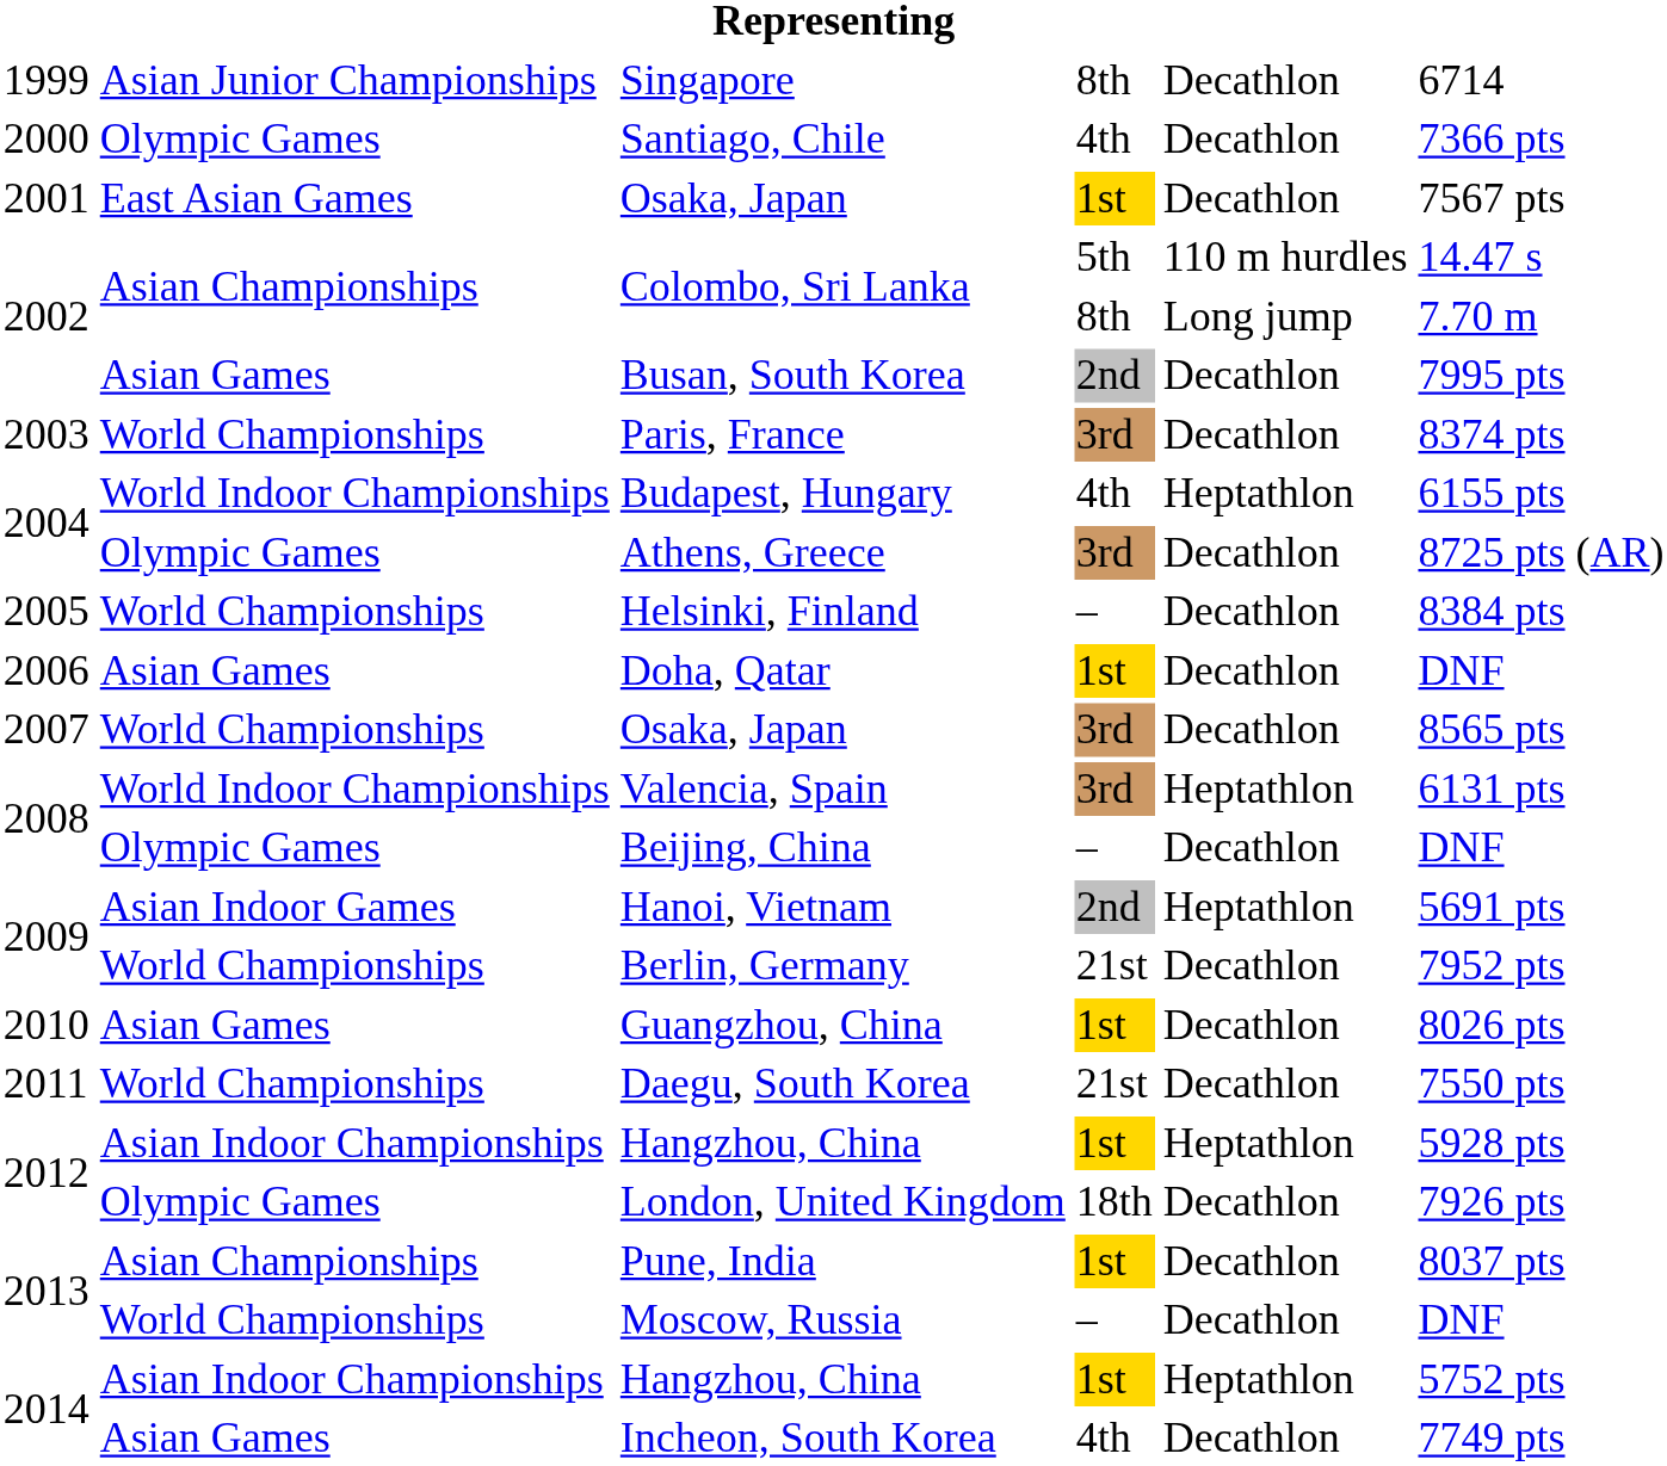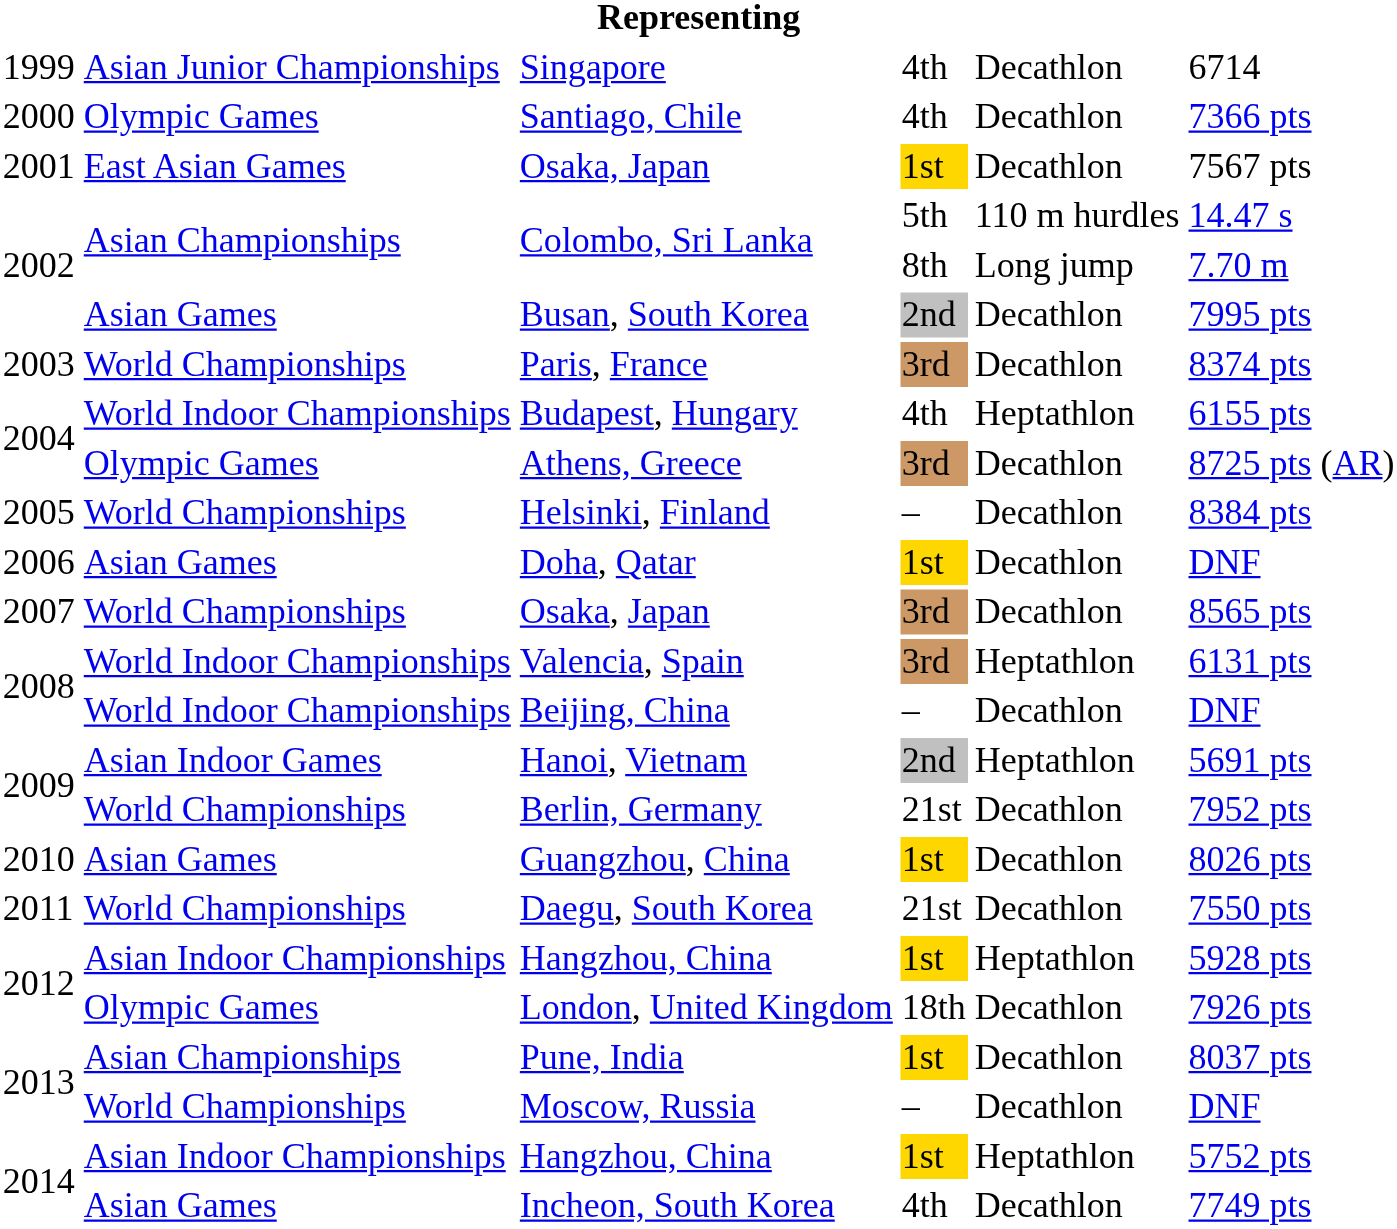 <table>
 <tr>
 <th colspan="6">Representing </th>
 </tr>
 <tr>
 <td>1999</td>
 <td><a href='#'>Asian Junior Championships</a></td>
 <td><a href='#'>Singapore</a></td>
-<td>8th</td>
+<td>4th</td>
 <td>Decathlon</td>
 <td>6714 </td>
 </tr>
 <tr>
 <td>2000</td>
 <td><a href='#'>Olympic Games</a></td>
 <td><a href='#'>Santiago, Chile</a></td>
 <td>4th</td>
 <td>Decathlon</td>
 <td><a href='#'>7366 pts</a></td>
 </tr>
 <tr>
 <td>2001</td>
 <td><a href='#'>East Asian Games</a></td>
 <td><a href='#'>Osaka, Japan</a></td>
 <td bgcolor="gold">1st</td>
 <td>Decathlon</td>
 <td>7567 pts</td>
 </tr>
 <tr>
 <td rowspan=3>2002</td>
 <td rowspan=2><a href='#'>Asian Championships</a></td>
 <td rowspan=2><a href='#'>Colombo, Sri Lanka</a></td>
 <td>5th</td>
 <td>110 m hurdles</td>
 <td><a href='#'>14.47 s</a></td>
 </tr>
 <tr>
 <td>8th</td>
 <td>Long jump</td>
 <td><a href='#'>7.70 m</a></td>
 </tr>
 <tr>
 <td><a href='#'>Asian Games</a></td>
 <td><a href='#'>Busan</a>, <a href='#'>South Korea</a></td>
 <td bgcolor="silver">2nd</td>
 <td>Decathlon</td>
 <td><a href='#'>7995 pts</a></td>
 </tr>
 <tr>
 <td>2003</td>
 <td><a href='#'>World Championships</a></td>
 <td><a href='#'>Paris</a>, <a href='#'>France</a></td>
 <td bgcolor="CC9966">3rd</td>
 <td>Decathlon</td>
 <td><a href='#'>8374 pts</a></td>
 </tr>
 <tr>
 <td rowspan=2>2004</td>
 <td><a href='#'>World Indoor Championships</a></td>
 <td><a href='#'>Budapest</a>, <a href='#'>Hungary</a></td>
 <td>4th</td>
 <td>Heptathlon</td>
 <td><a href='#'>6155 pts</a></td>
 </tr>
 <tr>
 <td><a href='#'>Olympic Games</a></td>
 <td><a href='#'>Athens, Greece</a></td>
 <td bgcolor="CC9966">3rd</td>
 <td>Decathlon</td>
 <td><a href='#'>8725 pts</a> (<a href='#'>AR</a>)</td>
 </tr>
 <tr>
 <td>2005</td>
 <td><a href='#'>World Championships</a></td>
 <td><a href='#'>Helsinki</a>, <a href='#'>Finland</a></td>
 <td>–</td>
 <td>Decathlon</td>
 <td><a href='#'>8384 pts</a></td>
 </tr>
 <tr>
 <td>2006</td>
 <td><a href='#'>Asian Games</a></td>
 <td><a href='#'>Doha</a>, <a href='#'>Qatar</a></td>
 <td bgcolor="gold">1st</td>
 <td>Decathlon</td>
 <td><a href='#'>DNF</a></td>
 </tr>
 <tr>
 <td>2007</td>
 <td><a href='#'>World Championships</a></td>
 <td><a href='#'>Osaka</a>, <a href='#'>Japan</a></td>
 <td bgcolor="CC9966">3rd</td>
 <td>Decathlon</td>
 <td><a href='#'>8565 pts</a></td>
 </tr>
 <tr>
 <td rowspan=2>2008</td>
 <td><a href='#'>World Indoor Championships</a></td>
 <td><a href='#'>Valencia</a>, <a href='#'>Spain</a></td>
 <td bgcolor="CC9966">3rd</td>
 <td>Heptathlon</td>
 <td><a href='#'>6131 pts</a></td>
 </tr>
 <tr>
-<td><a href='#'>Olympic Games</a></td>
+<td><a href='#'>World Indoor Championships</a></td>
 <td><a href='#'>Beijing, China</a></td>
 <td>–</td>
 <td>Decathlon</td>
 <td><a href='#'>DNF</a></td>
 </tr>
 <tr>
 <td rowspan=2>2009</td>
 <td><a href='#'>Asian Indoor Games</a></td>
 <td><a href='#'>Hanoi</a>, <a href='#'>Vietnam</a></td>
 <td bgcolor="silver">2nd</td>
 <td>Heptathlon</td>
 <td><a href='#'>5691 pts</a></td>
 </tr>
 <tr>
 <td><a href='#'>World Championships</a></td>
 <td><a href='#'>Berlin, Germany</a></td>
 <td>21st</td>
 <td>Decathlon</td>
 <td><a href='#'>7952 pts</a></td>
 </tr>
 <tr>
 <td>2010</td>
 <td><a href='#'>Asian Games</a></td>
 <td><a href='#'>Guangzhou</a>, <a href='#'>China</a></td>
 <td bgcolor="gold">1st</td>
 <td>Decathlon</td>
 <td><a href='#'>8026 pts</a></td>
 </tr>
 <tr>
 <td>2011</td>
 <td><a href='#'>World Championships</a></td>
 <td><a href='#'>Daegu</a>, <a href='#'>South Korea</a></td>
 <td>21st</td>
 <td>Decathlon</td>
 <td><a href='#'>7550 pts</a></td>
 </tr>
 <tr>
 <td rowspan=2>2012</td>
 <td><a href='#'>Asian Indoor Championships</a></td>
 <td><a href='#'>Hangzhou, China</a></td>
 <td bgcolor="gold">1st</td>
 <td>Heptathlon</td>
 <td><a href='#'>5928 pts</a></td>
 </tr>
 <tr>
 <td><a href='#'>Olympic Games</a></td>
 <td><a href='#'>London</a>, <a href='#'>United Kingdom</a></td>
 <td>18th</td>
 <td>Decathlon</td>
 <td><a href='#'>7926 pts</a></td>
 </tr>
 <tr>
 <td rowspan=2>2013</td>
 <td><a href='#'>Asian Championships</a></td>
 <td><a href='#'>Pune, India</a></td>
 <td bgcolor=gold>1st</td>
 <td>Decathlon</td>
 <td><a href='#'>8037 pts</a></td>
 </tr>
 <tr>
 <td><a href='#'>World Championships</a></td>
 <td><a href='#'>Moscow, Russia</a></td>
 <td>–</td>
 <td>Decathlon</td>
 <td><a href='#'>DNF</a></td>
 </tr>
 <tr>
 <td rowspan=2>2014</td>
 <td><a href='#'>Asian Indoor Championships</a></td>
 <td><a href='#'>Hangzhou, China</a></td>
 <td bgcolor="gold">1st</td>
 <td>Heptathlon</td>
 <td><a href='#'>5752 pts</a></td>
 </tr>
 <tr>
 <td><a href='#'>Asian Games</a></td>
 <td><a href='#'>Incheon, South Korea</a></td>
 <td>4th</td>
 <td>Decathlon</td>
 <td><a href='#'>7749 pts</a></td>
 </tr>
 </table>
